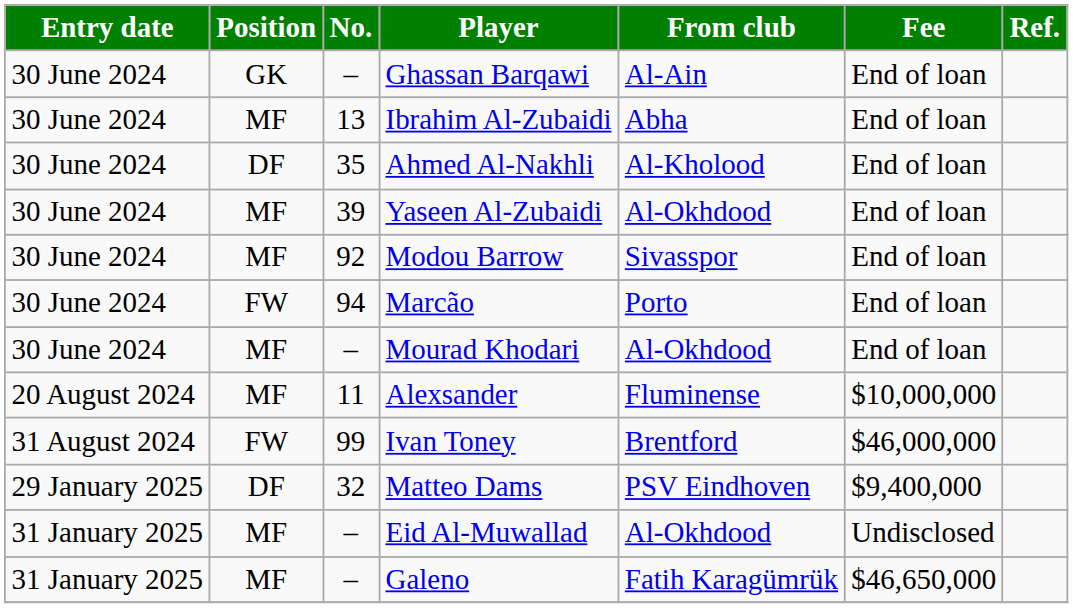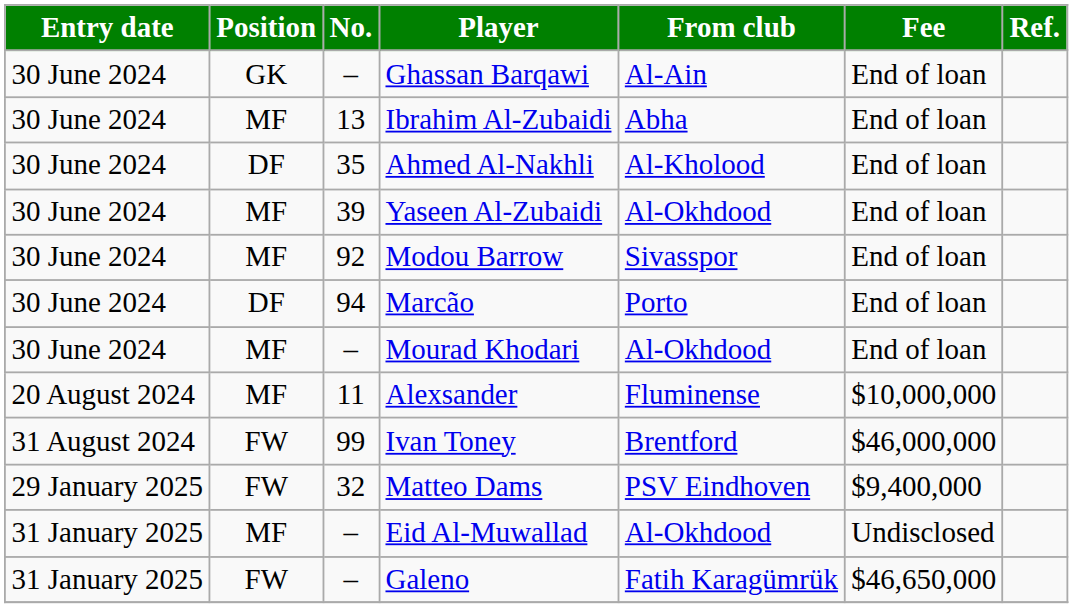 <table class="wikitable sortable">
 <tr>
 <th style="background:green; color:white;">Entry date</th>
 <th style="background:green; color:white;">Position</th>
 <th style="background:green; color:white;">No.</th>
 <th style="background:green; color:white;">Player</th>
 <th style="background:green; color:white;">From club</th>
 <th style="background:green; color:white;">Fee</th>
 <th style="background:green; color:white;">Ref.</th>
 </tr>
 <tr>
 <td>30 June 2024</td>
 <td style="text-align:center;">GK</td>
 <td style="text-align:center;">–</td>
 <td style="text-align:left;"> <a href='#'>Ghassan Barqawi</a></td>
 <td style="text-align:left;"> <a href='#'>Al-Ain</a></td>
 <td>End of loan</td>
 <td></td>
 </tr>
 <tr>
 <td>30 June 2024</td>
 <td style="text-align:center;">MF</td>
 <td style="text-align:center;">13</td>
 <td style="text-align:left;"> <a href='#'>Ibrahim Al-Zubaidi</a></td>
 <td style="text-align:left;"> <a href='#'>Abha</a></td>
 <td>End of loan</td>
 <td></td>
 </tr>
 <tr>
 <td>30 June 2024</td>
 <td style="text-align:center;">DF</td>
 <td style="text-align:center;">35</td>
 <td style="text-align:left;"> <a href='#'>Ahmed Al-Nakhli</a></td>
 <td style="text-align:left;"> <a href='#'>Al-Kholood</a></td>
 <td>End of loan</td>
 <td></td>
 </tr>
 <tr>
 <td>30 June 2024</td>
 <td style="text-align:center;">MF</td>
 <td style="text-align:center;">39</td>
 <td style="text-align:left;"> <a href='#'>Yaseen Al-Zubaidi</a></td>
 <td style="text-align:left;"> <a href='#'>Al-Okhdood</a></td>
 <td>End of loan</td>
 <td></td>
 </tr>
 <tr>
 <td>30 June 2024</td>
 <td style="text-align:center;">MF</td>
 <td style="text-align:center;">92</td>
 <td style="text-align:left;"> <a href='#'>Modou Barrow</a></td>
 <td style="text-align:left;"> <a href='#'>Sivasspor</a></td>
 <td>End of loan</td>
 <td></td>
 </tr>
 <tr>
 <td>30 June 2024</td>
-<td style="text-align:center;">FW</td>
+<td style="text-align:center;">DF</td>
 <td style="text-align:center;">94</td>
 <td style="text-align:left;"> <a href='#'>Marcão</a></td>
 <td style="text-align:left;"> <a href='#'>Porto</a></td>
 <td>End of loan</td>
 <td></td>
 </tr>
 <tr>
 <td>30 June 2024</td>
 <td style="text-align:center;">MF</td>
 <td style="text-align:center;">–</td>
 <td style="text-align:left;"> <a href='#'>Mourad Khodari</a></td>
 <td style="text-align:left;"> <a href='#'>Al-Okhdood</a></td>
 <td>End of loan</td>
 <td></td>
 </tr>
 <tr>
 <td>20 August 2024</td>
 <td style="text-align:center;">MF</td>
 <td style="text-align:center;">11</td>
 <td style="text-align:left;"> <a href='#'>Alexsander</a></td>
 <td style="text-align:left;"> <a href='#'>Fluminense</a></td>
 <td>$10,000,000</td>
 <td></td>
 </tr>
 <tr>
 <td>31 August 2024</td>
 <td style="text-align:center;">FW</td>
 <td style="text-align:center;">99</td>
 <td style="text-align:left;"> <a href='#'>Ivan Toney</a></td>
 <td style="text-align:left;"> <a href='#'>Brentford</a></td>
 <td>$46,000,000</td>
 <td></td>
 </tr>
 <tr>
 <td>29 January 2025</td>
-<td style="text-align:center;">DF</td>
+<td style="text-align:center;">FW</td>
 <td style="text-align:center;">32</td>
 <td style="text-align:left;"> <a href='#'>Matteo Dams</a></td>
 <td style="text-align:left;"> <a href='#'>PSV Eindhoven</a></td>
 <td>$9,400,000</td>
 <td></td>
 </tr>
 <tr>
 <td>31 January 2025</td>
 <td style="text-align:center;">MF</td>
 <td style="text-align:center;">–</td>
 <td style="text-align:left;"> <a href='#'>Eid Al-Muwallad</a></td>
 <td style="text-align:left;"> <a href='#'>Al-Okhdood</a></td>
 <td>Undisclosed</td>
 <td></td>
 </tr>
 <tr>
 <td>31 January 2025</td>
-<td style="text-align:center;">MF</td>
+<td style="text-align:center;">FW</td>
 <td style="text-align:center;">–</td>
 <td style="text-align:left;"> <a href='#'>Galeno</a></td>
 <td style="text-align:left;"> <a href='#'>Fatih Karagümrük</a></td>
 <td>$46,650,000</td>
 <td></td>
 </tr>
 <tr>
 </tr>
 </table>
